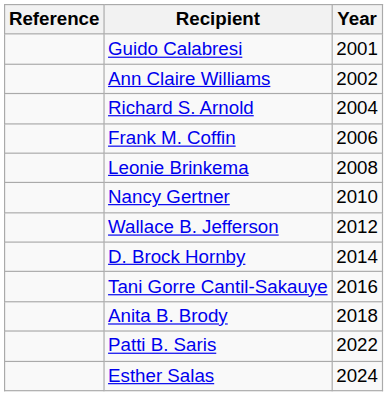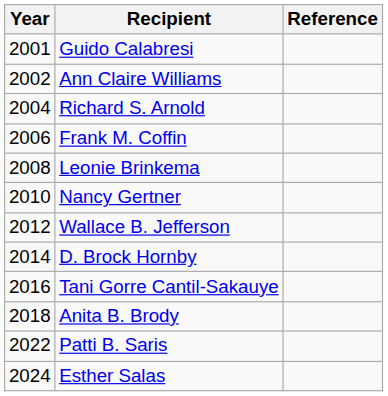 <table class="wikitable">
 <tr>
+<th>Year</th>
+<th>Recipient</th>
 <th>Reference</th>
-<th>Recipient</th>
-<th>Year</th>
 </tr>
 <tr>
+<td>2001</td>
+<td><a href='#'>Guido Calabresi</a></td>
 <td></td>
-<td><a href='#'>Guido Calabresi</a></td>
-<td>2001</td>
 </tr>
 <tr>
+<td>2002</td>
+<td><a href='#'>Ann Claire Williams</a></td>
 <td></td>
-<td><a href='#'>Ann Claire Williams</a></td>
-<td>2002</td>
 </tr>
 <tr>
+<td>2004</td>
+<td><a href='#'>Richard S. Arnold</a></td>
 <td></td>
-<td><a href='#'>Richard S. Arnold</a></td>
-<td>2004</td>
 </tr>
 <tr>
+<td>2006</td>
+<td><a href='#'>Frank M. Coffin</a></td>
 <td></td>
-<td><a href='#'>Frank M. Coffin</a></td>
-<td>2006</td>
 </tr>
 <tr>
+<td>2008</td>
+<td><a href='#'>Leonie Brinkema</a></td>
 <td></td>
-<td><a href='#'>Leonie Brinkema</a></td>
-<td>2008</td>
 </tr>
 <tr>
+<td>2010</td>
+<td><a href='#'>Nancy Gertner</a></td>
 <td></td>
-<td><a href='#'>Nancy Gertner</a></td>
-<td>2010</td>
 </tr>
 <tr>
+<td>2012</td>
+<td><a href='#'>Wallace B. Jefferson</a></td>
 <td></td>
-<td><a href='#'>Wallace B. Jefferson</a></td>
-<td>2012</td>
 </tr>
 <tr>
+<td>2014</td>
+<td><a href='#'>D. Brock Hornby</a></td>
 <td></td>
-<td><a href='#'>D. Brock Hornby</a></td>
-<td>2014</td>
 </tr>
 <tr>
+<td>2016</td>
+<td><a href='#'>Tani Gorre Cantil-Sakauye</a></td>
 <td></td>
-<td><a href='#'>Tani Gorre Cantil-Sakauye</a></td>
-<td>2016</td>
 </tr>
 <tr>
+<td>2018</td>
+<td><a href='#'>Anita B. Brody</a></td>
 <td></td>
-<td><a href='#'>Anita B. Brody</a></td>
-<td>2018</td>
 </tr>
 <tr>
+<td>2022</td>
+<td><a href='#'>Patti B. Saris</a></td>
 <td></td>
-<td><a href='#'>Patti B. Saris</a></td>
-<td>2022</td>
 </tr>
 <tr>
+<td>2024</td>
+<td><a href='#'>Esther Salas</a>  </td>
 <td></td>
-<td><a href='#'>Esther Salas</a>  </td>
-<td>2024</td>
 </tr>
 </table>
